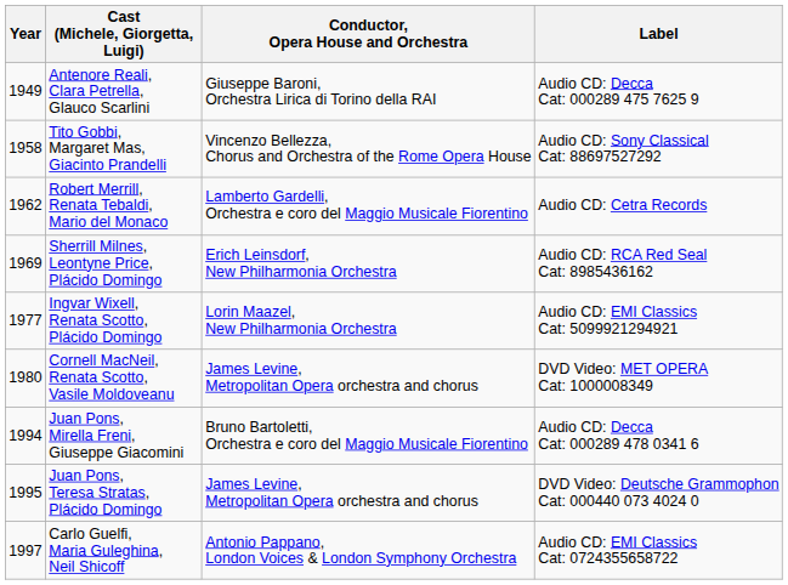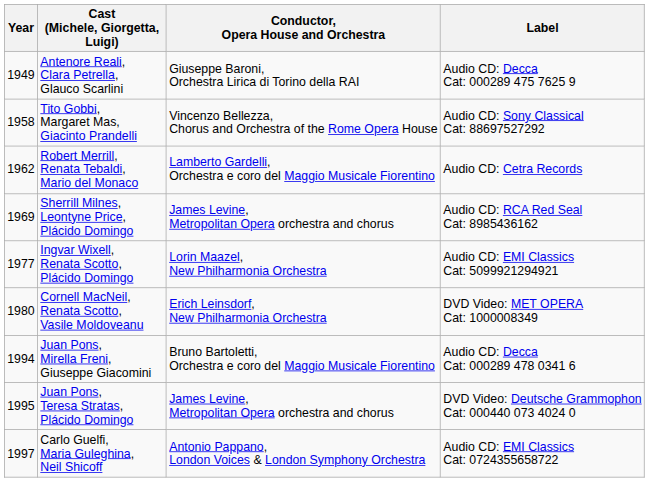 <table class="wikitable">
 <tr>
 <th>Year</th>
 <th width="160">Cast<br>(Michele, Giorgetta, Luigi)</th>
 <th>Conductor,<br>Opera House and Orchestra</th>
 <th>Label</th>
 </tr>
 <tr>
 <td>1949</td>
 <td><a href='#'>Antenore Reali</a>,<br><a href='#'>Clara Petrella</a>,<br>Glauco Scarlini</td>
 <td>Giuseppe Baroni,<br>Orchestra Lirica di Torino della RAI</td>
 <td>Audio CD: <a href='#'>Decca</a> <br>Cat: 000289 475 7625 9</td>
 </tr>
 <tr>
 <td>1958</td>
 <td><a href='#'>Tito Gobbi</a>,<br>Margaret Mas,<br><a href='#'>Giacinto Prandelli</a></td>
 <td>Vincenzo Bellezza,<br>Chorus and Orchestra of the <a href='#'>Rome Opera</a> House</td>
 <td>Audio CD: <a href='#'>Sony Classical</a> <br>Cat: 88697527292</td>
 </tr>
 <tr>
 <td>1962</td>
 <td><a href='#'>Robert Merrill</a>,<br><a href='#'>Renata Tebaldi</a>,<br><a href='#'>Mario del Monaco</a></td>
 <td><a href='#'>Lamberto Gardelli</a>,<br>Orchestra e coro del <a href='#'>Maggio Musicale Fiorentino</a></td>
 <td>Audio CD: <a href='#'>Cetra Records</a></td>
 </tr>
 <tr>
 <td>1969</td>
 <td><a href='#'>Sherrill Milnes</a>,<br><a href='#'>Leontyne Price</a>,<br><a href='#'>Plácido Domingo</a></td>
-<td><a href='#'>Erich Leinsdorf</a>,<br><a href='#'>New Philharmonia Orchestra</a></td>
+<td><a href='#'>James Levine</a>,<br><a href='#'>Metropolitan Opera</a> orchestra and chorus</td>
 <td>Audio CD: <a href='#'>RCA Red Seal</a> <br>Cat: 8985436162</td>
 </tr>
 <tr>
 <td>1977</td>
 <td><a href='#'>Ingvar Wixell</a>,<br><a href='#'>Renata Scotto</a>,<br><a href='#'>Plácido Domingo</a></td>
 <td><a href='#'>Lorin Maazel</a>,<br><a href='#'>New Philharmonia Orchestra</a></td>
 <td>Audio CD: <a href='#'>EMI Classics</a><br>Cat: 5099921294921</td>
 </tr>
 <tr>
 <td>1980</td>
 <td><a href='#'>Cornell MacNeil</a>,<br><a href='#'>Renata Scotto</a>,<br><a href='#'>Vasile Moldoveanu</a></td>
-<td><a href='#'>James Levine</a>,<br><a href='#'>Metropolitan Opera</a> orchestra and chorus</td>
+<td><a href='#'>Erich Leinsdorf</a>,<br><a href='#'>New Philharmonia Orchestra</a></td>
 <td>DVD Video: <a href='#'>MET OPERA</a> <br>Cat: 1000008349</td>
 </tr>
 <tr>
 <td>1994</td>
 <td><a href='#'>Juan Pons</a>,<br><a href='#'>Mirella Freni</a>,<br>Giuseppe Giacomini</td>
 <td>Bruno Bartoletti,<br>Orchestra e coro del <a href='#'>Maggio Musicale Fiorentino</a></td>
 <td>Audio CD: <a href='#'>Decca</a> <br>Cat: 000289 478 0341 6</td>
 </tr>
 <tr>
 <td>1995</td>
 <td><a href='#'>Juan Pons</a>,<br><a href='#'>Teresa Stratas</a>,<br><a href='#'>Plácido Domingo</a></td>
 <td><a href='#'>James Levine</a>,<br><a href='#'>Metropolitan Opera</a> orchestra and chorus</td>
 <td>DVD Video: <a href='#'>Deutsche Grammophon</a> <br>Cat: 000440 073 4024 0</td>
 </tr>
 <tr>
 <td>1997</td>
 <td>Carlo Guelfi,<br><a href='#'>Maria Guleghina</a>,<br><a href='#'>Neil Shicoff</a></td>
 <td><a href='#'>Antonio Pappano</a>,<br><a href='#'>London Voices</a> & <a href='#'>London Symphony Orchestra</a></td>
 <td>Audio CD: <a href='#'>EMI Classics</a><br>Cat: 0724355658722</td>
 </tr>
 </table>
